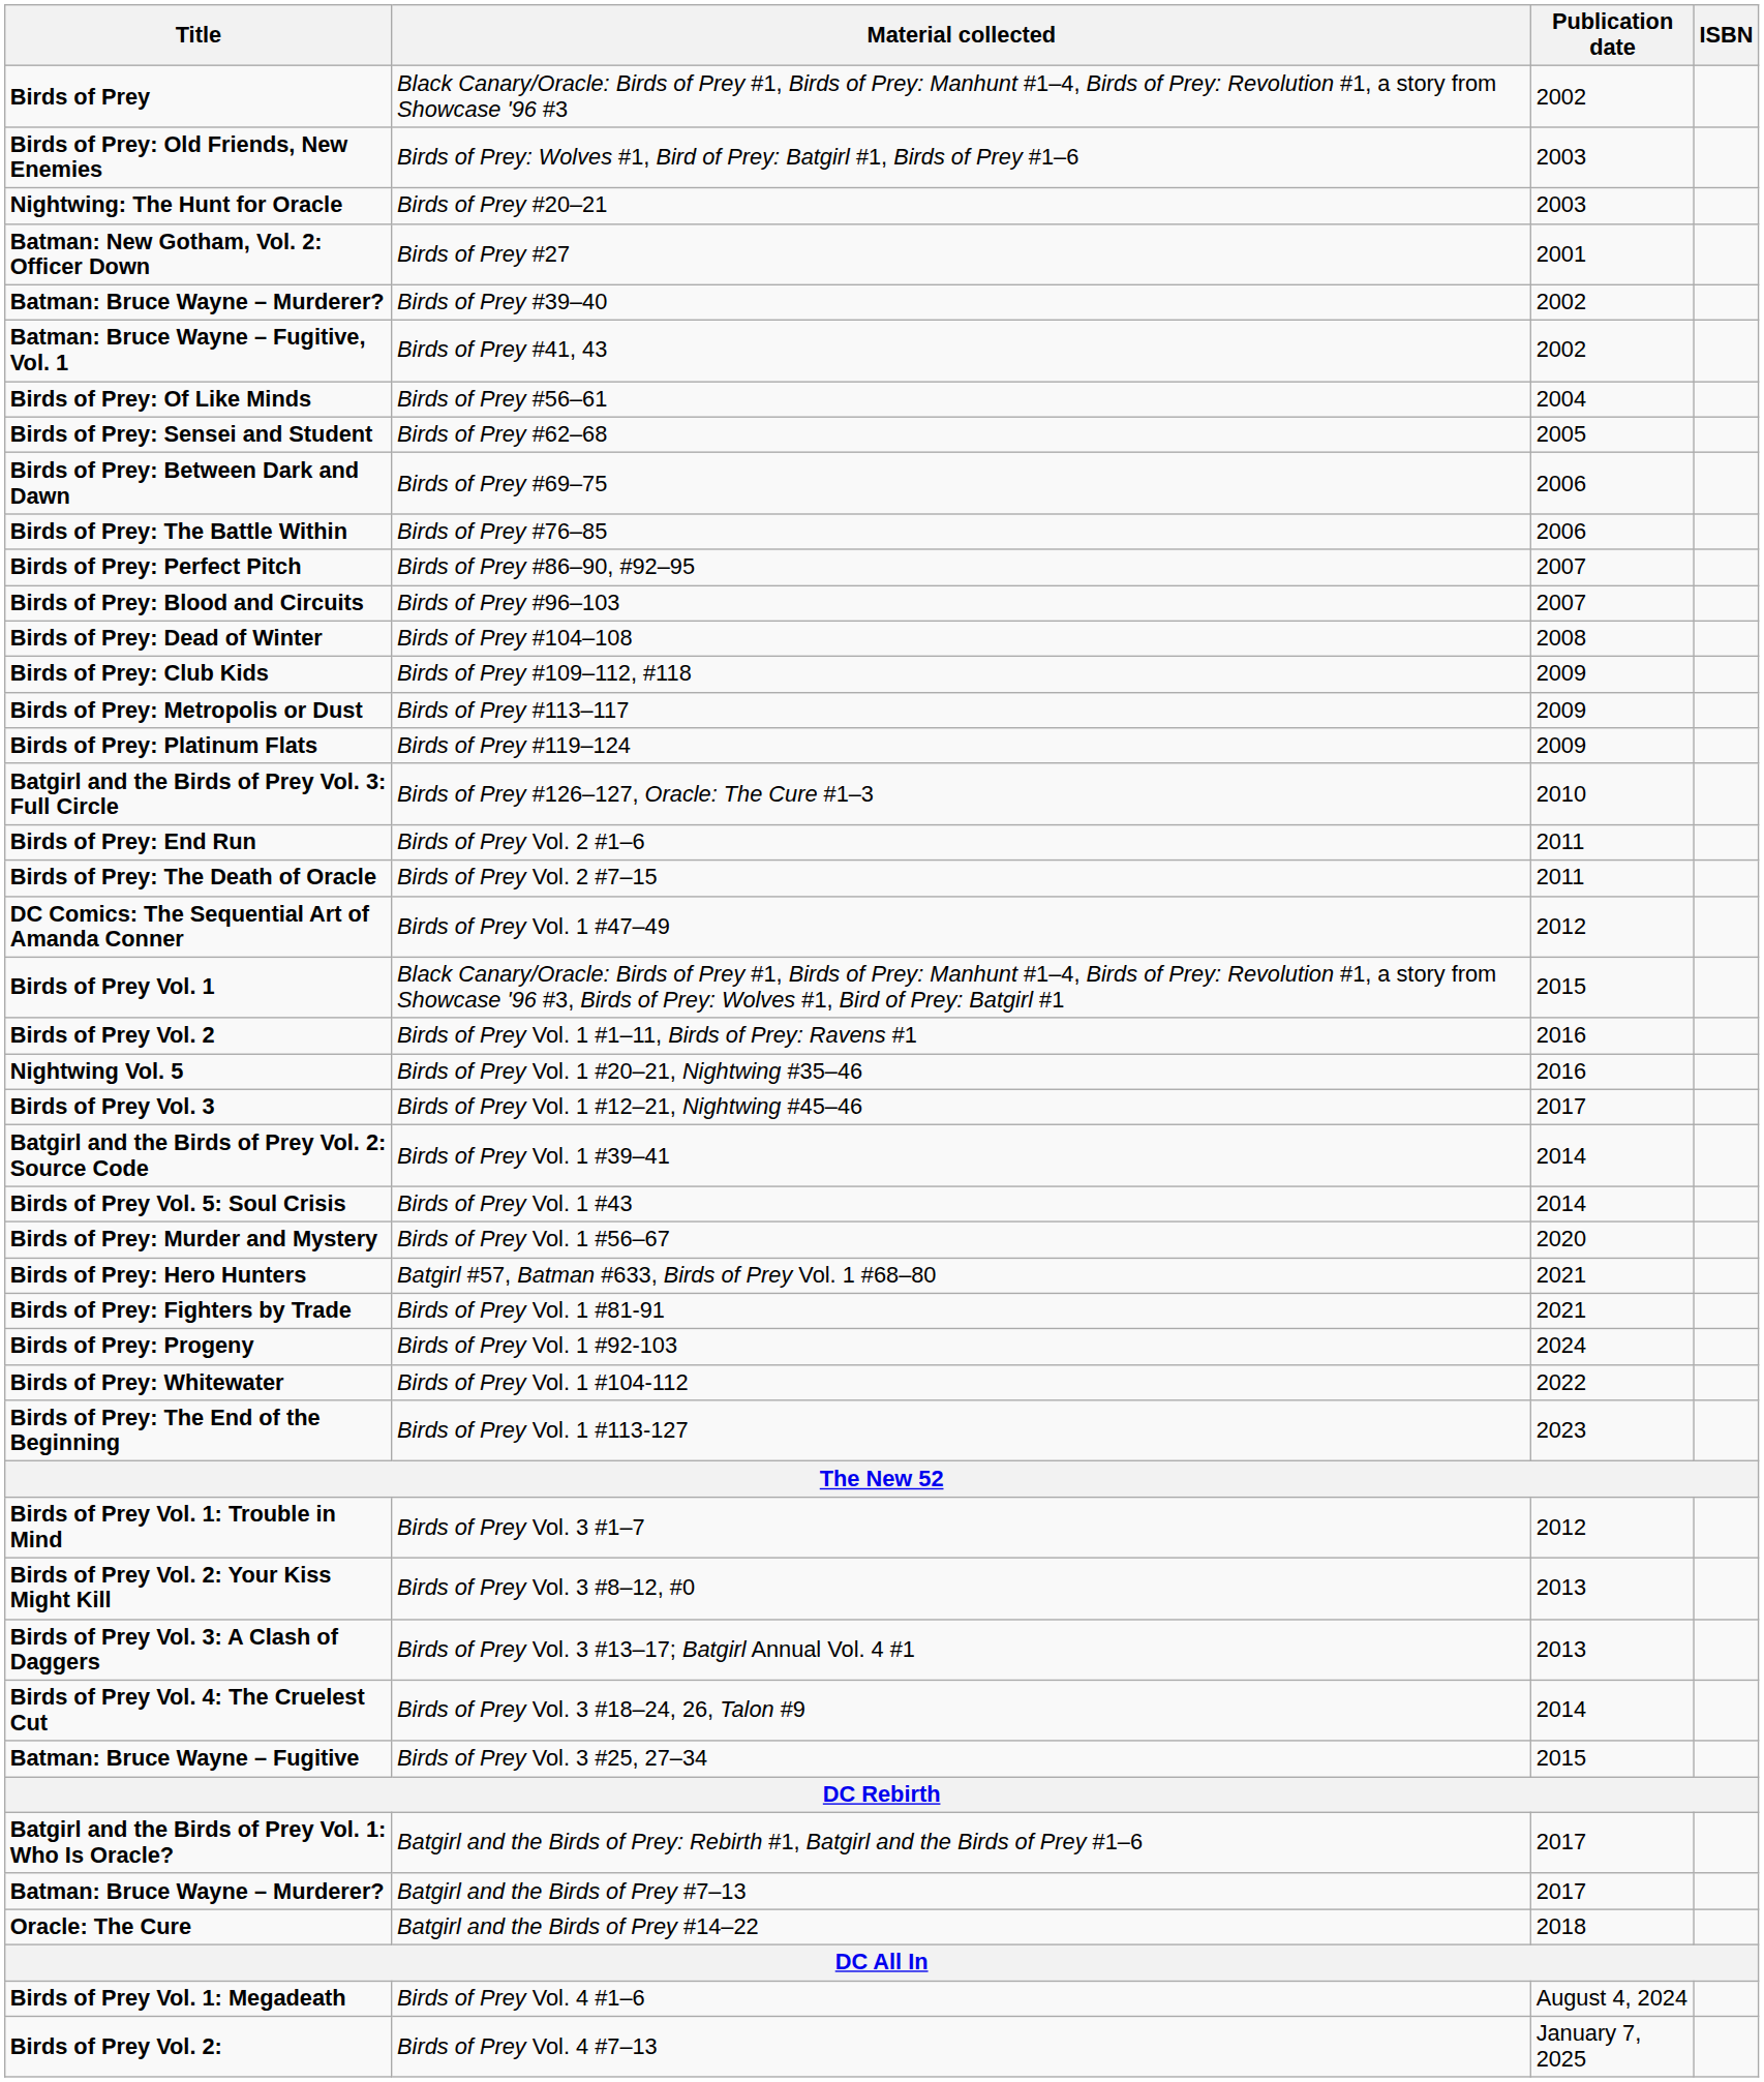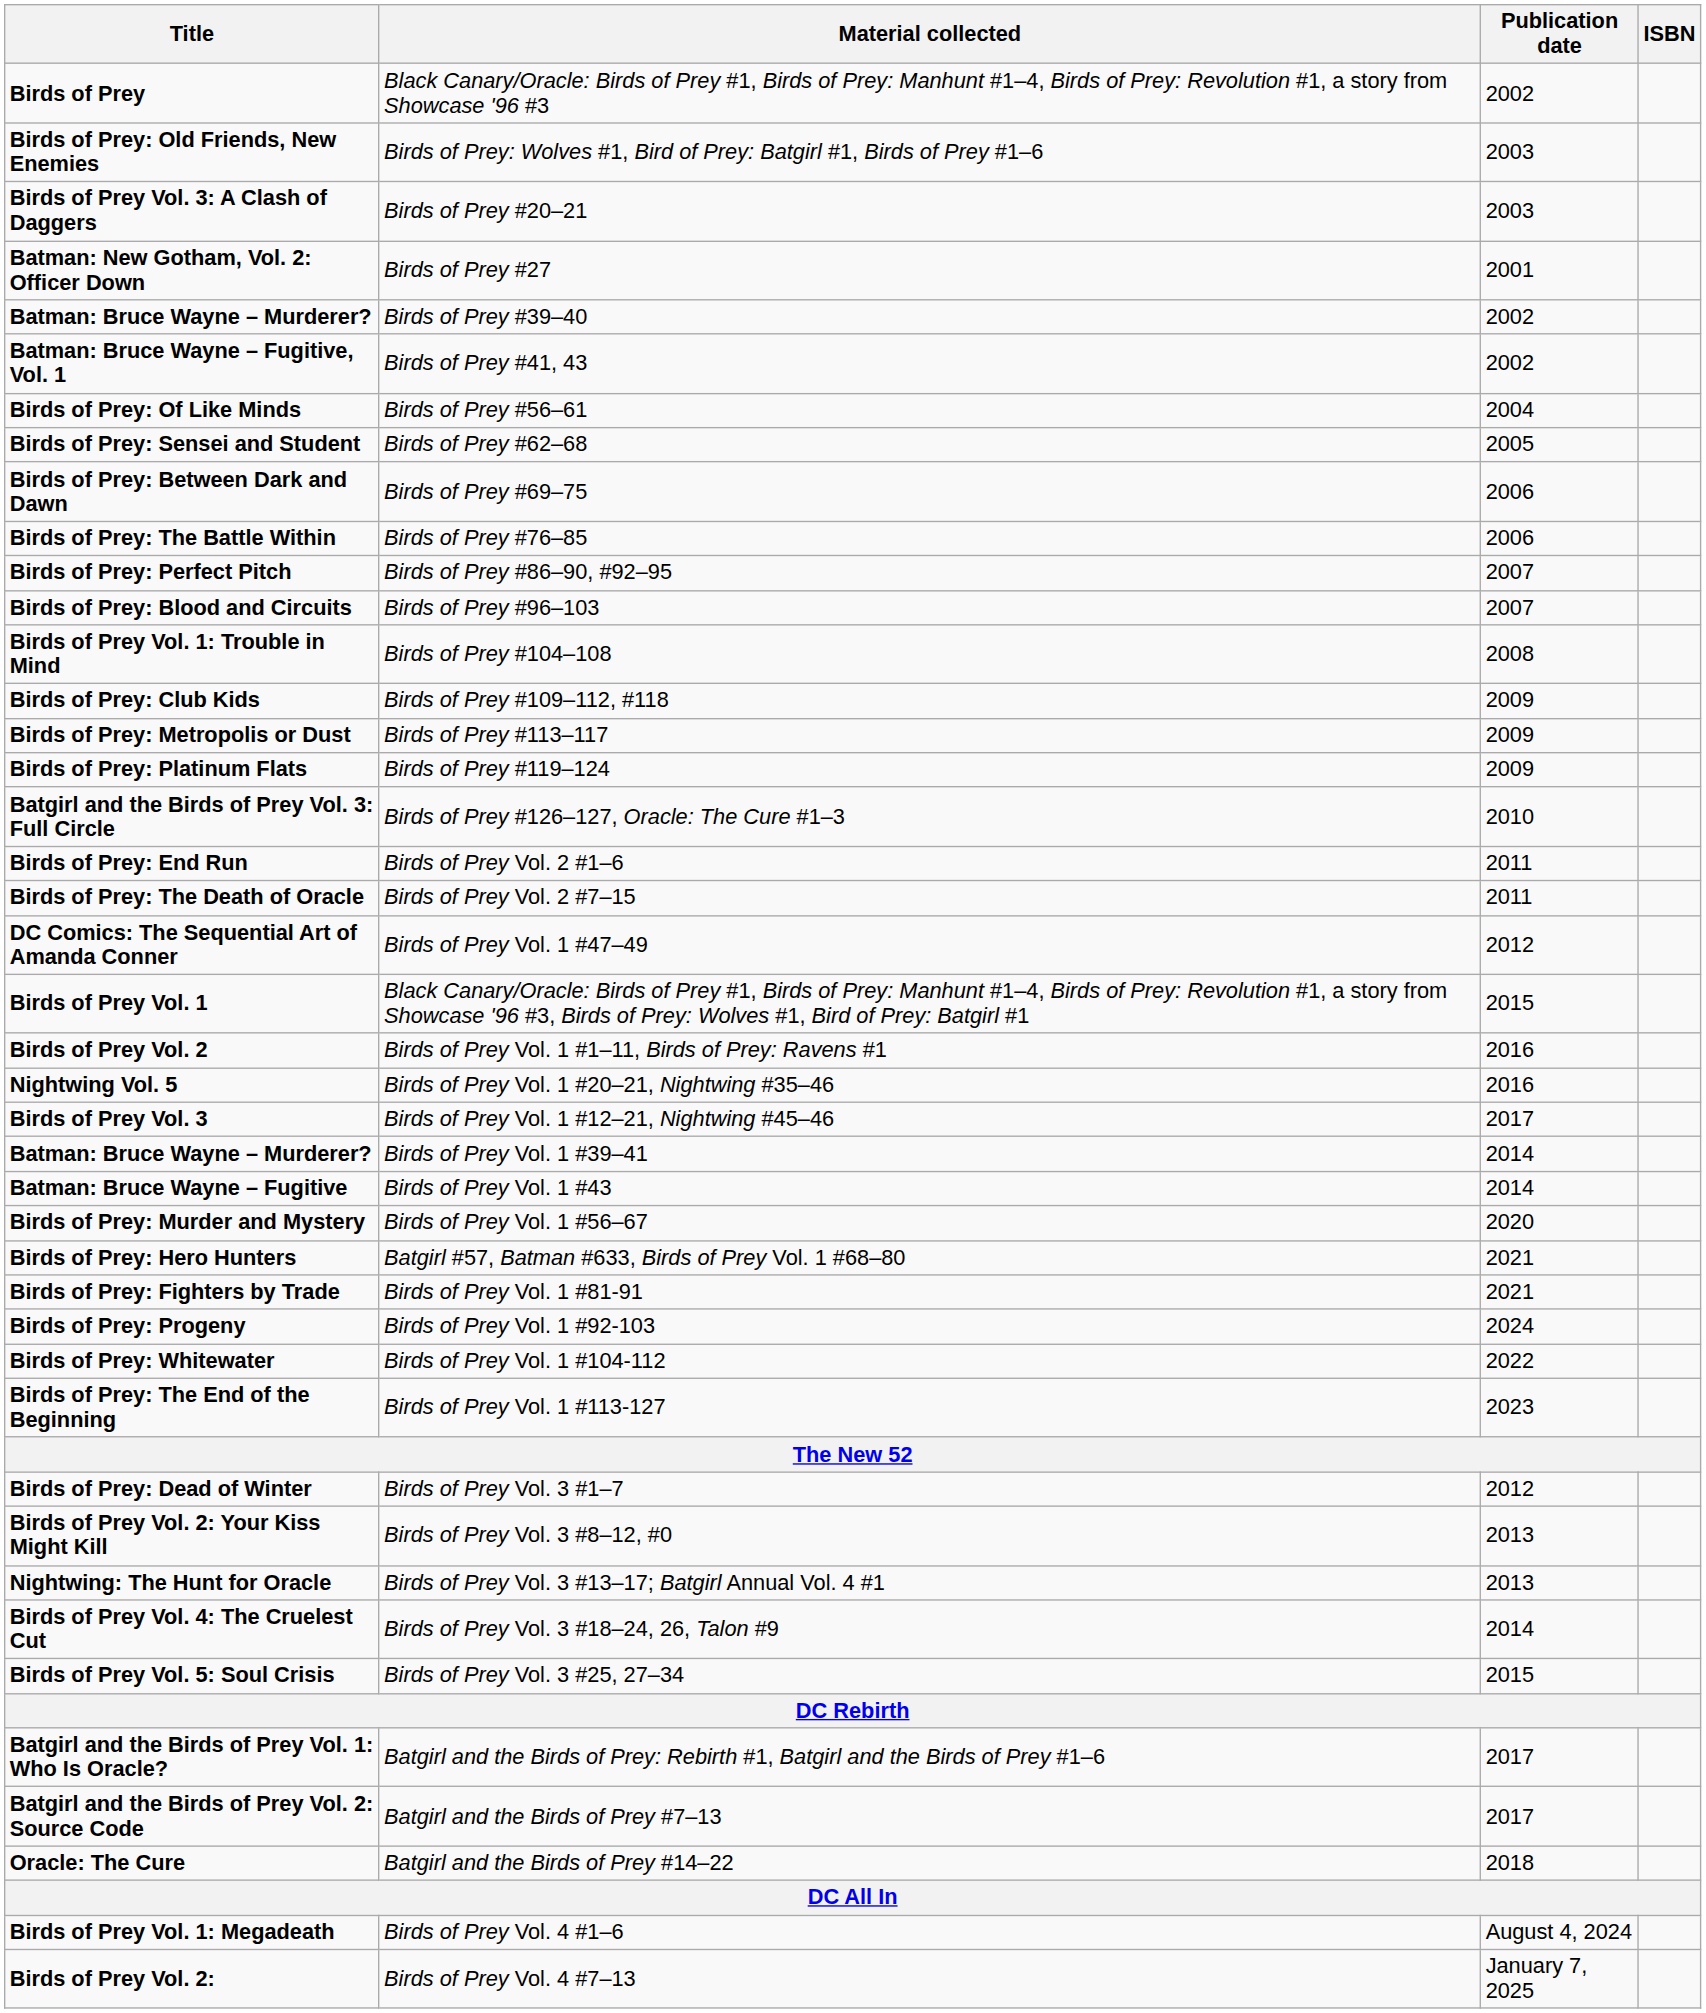 <table class="wikitable">
 <tr>
 <th>Title</th>
 <th>Material collected</th>
 <th>Publication date</th>
 <th>ISBN</th>
 </tr>
 <tr>
 <td><strong>Birds of Prey</strong></td>
 <td><em>Black Canary/Oracle: Birds of Prey</em> #1, <em>Birds of Prey: Manhunt</em> #1–4, <em>Birds of Prey: Revolution</em> #1, a story from <em>Showcase '96</em> #3</td>
 <td>2002</td>
 <td style=white-space:nowrap></td>
 </tr>
 <tr>
 <td><strong>Birds of Prey: Old Friends, New Enemies</strong></td>
 <td><em>Birds of Prey: Wolves</em> #1, <em>Bird of Prey: Batgirl</em> #1, <em>Birds of Prey</em> #1–6</td>
 <td>2003</td>
 <td></td>
 </tr>
 <tr>
-<td><strong>Nightwing: The Hunt for Oracle</strong></td>
+<td><strong>Birds of Prey Vol. 3: A Clash of Daggers</strong></td>
 <td><em>Birds of Prey</em> #20–21</td>
 <td>2003</td>
 <td></td>
 </tr>
 <tr>
 <td><strong>Batman: New Gotham, Vol. 2: Officer Down</strong></td>
 <td><em>Birds of Prey</em> #27</td>
 <td>2001</td>
 <td></td>
 </tr>
 <tr>
 <td><strong>Batman: Bruce Wayne – Murderer?</strong></td>
 <td><em>Birds of Prey</em> #39–40</td>
 <td>2002</td>
 <td></td>
 </tr>
 <tr>
 <td><strong>Batman: Bruce Wayne – Fugitive, Vol. 1</strong></td>
 <td><em>Birds of Prey</em> #41, 43</td>
 <td>2002</td>
 <td></td>
 </tr>
 <tr>
 <td><strong>Birds of Prey: Of Like Minds</strong></td>
 <td><em>Birds of Prey</em> #56–61</td>
 <td>2004</td>
 <td></td>
 </tr>
 <tr>
 <td><strong>Birds of Prey: Sensei and Student</strong></td>
 <td><em>Birds of Prey</em> #62–68</td>
 <td>2005</td>
 <td></td>
 </tr>
 <tr>
 <td><strong>Birds of Prey: Between Dark and Dawn</strong></td>
 <td><em>Birds of Prey</em> #69–75</td>
 <td>2006</td>
 <td></td>
 </tr>
 <tr>
 <td><strong>Birds of Prey: The Battle Within</strong></td>
 <td><em>Birds of Prey</em> #76–85</td>
 <td>2006</td>
 <td></td>
 </tr>
 <tr>
 <td><strong>Birds of Prey: Perfect Pitch</strong></td>
 <td><em>Birds of Prey</em> #86–90, #92–95</td>
 <td>2007</td>
 <td></td>
 </tr>
 <tr>
 <td><strong>Birds of Prey: Blood and Circuits</strong></td>
 <td><em>Birds of Prey</em> #96–103</td>
 <td>2007</td>
 <td></td>
 </tr>
 <tr>
-<td><strong>Birds of Prey: Dead of Winter</strong></td>
+<td><strong>Birds of Prey Vol. 1: Trouble in Mind</strong></td>
 <td><em>Birds of Prey</em> #104–108</td>
 <td>2008</td>
 <td></td>
 </tr>
 <tr>
 <td><strong>Birds of Prey: Club Kids</strong></td>
 <td><em>Birds of Prey</em> #109–112, #118</td>
 <td>2009</td>
 <td></td>
 </tr>
 <tr>
 <td><strong>Birds of Prey: Metropolis or Dust</strong></td>
 <td><em>Birds of Prey</em> #113–117</td>
 <td>2009</td>
 <td></td>
 </tr>
 <tr>
 <td><strong>Birds of Prey: Platinum Flats</strong></td>
 <td><em>Birds of Prey</em> #119–124</td>
 <td>2009</td>
 <td></td>
 </tr>
 <tr>
 <td><strong>Batgirl and the Birds of Prey Vol. 3: Full Circle</strong></td>
 <td><em>Birds of Prey</em> #126–127, <em>Oracle: The Cure</em> #1–3</td>
 <td>2010</td>
 <td></td>
 </tr>
 <tr>
 <td><strong>Birds of Prey: End Run</strong></td>
 <td><em>Birds of Prey</em> Vol. 2 #1–6</td>
 <td>2011</td>
 <td></td>
 </tr>
 <tr>
 <td><strong>Birds of Prey: The Death of Oracle</strong></td>
 <td><em>Birds of Prey</em> Vol. 2 #7–15</td>
 <td>2011</td>
 <td></td>
 </tr>
 <tr>
 <td><strong>DC Comics: The Sequential Art of Amanda Conner</strong></td>
 <td><em>Birds of Prey</em> Vol. 1 #47–49</td>
 <td>2012</td>
 <td></td>
 </tr>
 <tr>
 <td><strong>Birds of Prey Vol. 1</strong></td>
 <td><em>Black Canary/Oracle: Birds of Prey</em> #1, <em>Birds of Prey: Manhunt</em> #1–4, <em>Birds of Prey: Revolution</em> #1, a story from <em>Showcase '96</em> #3, <em>Birds of Prey: Wolves</em> #1, <em>Bird of Prey: Batgirl</em> #1</td>
 <td>2015</td>
 <td></td>
 </tr>
 <tr>
 <td><strong>Birds of Prey Vol. 2</strong></td>
 <td><em>Birds of Prey</em> Vol. 1 #1–11, <em>Birds of Prey: Ravens</em> #1</td>
 <td>2016</td>
 <td></td>
 </tr>
 <tr>
 <td><strong>Nightwing Vol. 5</strong></td>
 <td><em>Birds of Prey</em> Vol. 1 #20–21, <em>Nightwing</em> #35–46</td>
 <td>2016</td>
 <td></td>
 </tr>
 <tr>
 <td><strong>Birds of Prey Vol. 3</strong></td>
 <td><em>Birds of Prey</em> Vol. 1 #12–21, <em>Nightwing</em> #45–46</td>
 <td>2017</td>
 <td></td>
 </tr>
 <tr>
-<td><strong>Batgirl and the Birds of Prey Vol. 2: Source Code</strong></td>
+<td><strong>Batman: Bruce Wayne – Murderer?</strong></td>
 <td><em>Birds of Prey</em> Vol. 1 #39–41</td>
 <td>2014</td>
 <td></td>
 </tr>
 <tr>
-<td><strong>Birds of Prey Vol. 5: Soul Crisis</strong></td>
+<td><strong>Batman: Bruce Wayne – Fugitive</strong></td>
 <td><em>Birds of Prey</em> Vol. 1 #43</td>
 <td>2014</td>
 <td></td>
 </tr>
 <tr>
 <td><strong>Birds of Prey: Murder and Mystery</strong></td>
 <td><em>Birds of Prey</em> Vol. 1 #56–67</td>
 <td>2020</td>
 <td></td>
 </tr>
 <tr>
 <td><strong>Birds of Prey: Hero Hunters</strong></td>
 <td><em>Batgirl</em> #57, <em>Batman</em> #633, <em>Birds of Prey</em> Vol. 1 #68–80</td>
 <td>2021</td>
 <td></td>
 </tr>
 <tr>
 <td><strong>Birds of Prey: Fighters by Trade</strong></td>
 <td><em>Birds of Prey</em> Vol. 1 #81-91</td>
 <td>2021</td>
 <td></td>
 </tr>
 <tr>
 <td><strong>Birds of Prey: Progeny</strong></td>
 <td><em>Birds of Prey</em> Vol. 1 #92-103</td>
 <td>2024</td>
 <td></td>
 </tr>
 <tr>
 <td><strong>Birds of Prey: Whitewater</strong></td>
 <td><em>Birds of Prey</em> Vol. 1 #104-112</td>
 <td>2022</td>
 <td></td>
 </tr>
 <tr>
 <td><strong>Birds of Prey: The End of the Beginning</strong></td>
 <td><em>Birds of Prey</em> Vol. 1 #113-127</td>
 <td>2023</td>
 <td></td>
 </tr>
 <tr>
 <th colspan="4"><a href='#'>The New 52</a></th>
 </tr>
 <tr>
-<td><strong>Birds of Prey Vol. 1: Trouble in Mind</strong></td>
+<td><strong>Birds of Prey: Dead of Winter</strong></td>
 <td><em>Birds of Prey</em> Vol. 3 #1–7</td>
 <td>2012</td>
 <td></td>
 </tr>
 <tr>
 <td><strong>Birds of Prey Vol. 2: Your Kiss Might Kill</strong></td>
 <td><em>Birds of Prey</em> Vol. 3 #8–12, #0</td>
 <td>2013</td>
 <td></td>
 </tr>
 <tr>
-<td><strong>Birds of Prey Vol. 3: A Clash of Daggers</strong></td>
+<td><strong>Nightwing: The Hunt for Oracle</strong></td>
 <td><em>Birds of Prey</em> Vol. 3 #13–17; <em>Batgirl</em> Annual Vol. 4 #1</td>
 <td>2013</td>
 <td></td>
 </tr>
 <tr>
 <td><strong>Birds of Prey Vol. 4: The Cruelest Cut</strong></td>
 <td><em>Birds of Prey</em> Vol. 3 #18–24, 26, <em>Talon</em> #9</td>
 <td>2014</td>
 <td></td>
 </tr>
 <tr>
-<td><strong>Batman: Bruce Wayne – Fugitive</strong></td>
+<td><strong>Birds of Prey Vol. 5: Soul Crisis</strong></td>
 <td><em>Birds of Prey</em> Vol. 3 #25, 27–34</td>
 <td>2015</td>
 <td></td>
 </tr>
 <tr>
 <th colspan="4"><a href='#'>DC Rebirth</a></th>
 </tr>
 <tr>
 <td><strong>Batgirl and the Birds of Prey Vol. 1: Who Is Oracle?</strong></td>
 <td><em>Batgirl and the Birds of Prey: Rebirth</em> #1, <em>Batgirl and the Birds of Prey</em> #1–6</td>
 <td>2017</td>
 <td></td>
 </tr>
 <tr>
-<td><strong>Batman: Bruce Wayne – Murderer?</strong></td>
+<td><strong>Batgirl and the Birds of Prey Vol. 2: Source Code</strong></td>
 <td><em>Batgirl and the Birds of Prey</em> #7–13</td>
 <td>2017</td>
 <td></td>
 </tr>
 <tr>
 <td><strong>Oracle: The Cure</strong></td>
 <td><em>Batgirl and the Birds of Prey</em> #14–22</td>
 <td>2018</td>
 <td></td>
 </tr>
 <tr>
 <th colspan="4"><a href='#'>DC All In</a></th>
 </tr>
 <tr>
 <td><strong>Birds of Prey Vol. 1: Megadeath</strong></td>
 <td><em>Birds of Prey</em> Vol. 4 #1–6</td>
 <td>August 4, 2024</td>
 <td></td>
 </tr>
 <tr>
 <td><strong>Birds of Prey Vol. 2:</strong></td>
 <td><em>Birds of Prey</em> Vol. 4 #7–13</td>
 <td>January 7, 2025</td>
 <td></td>
 </tr>
 </table>
